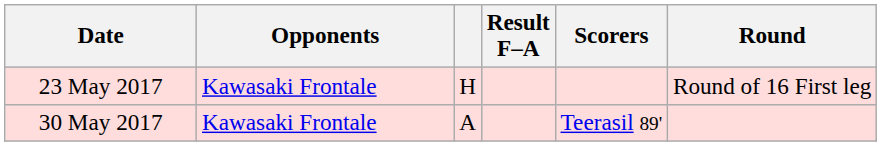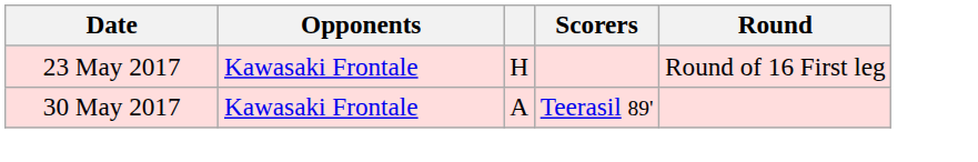 <table class="wikitable" style="text-align:center">
 <tr>
 <th width="125">Date</th>
 <th width="170">Opponents</th>
 <th></th>
-<th>Result<br>F–A</th>
 <th>Scorers</th>
 <th>Round</th>
 </tr>
 <tr bgcolor="#ffdddd">
 <td>23 May 2017</td>
 <td align="left"> <a href='#'>Kawasaki Frontale</a></td>
 <td>H</td>
 <td></td>
-<td></td>
 <td>Round of 16 First leg</td>
 </tr>
 <tr bgcolor="#ffdddd">
 <td>30 May 2017</td>
 <td align="left"> <a href='#'>Kawasaki Frontale</a></td>
 <td>A</td>
-<td nowrap><br></td>
 <td><a href='#'>Teerasil</a> <small>89'</small></td>
 <td></td>
 </tr>
 </table>
